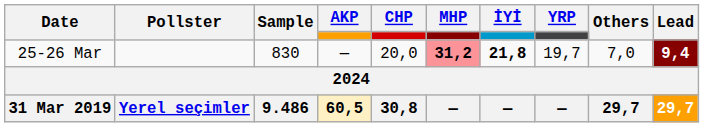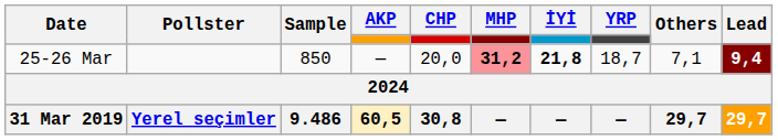 <table class="wikitable mw-collapsible" style="text-align:center; font-size:85%; line-height:14px;">
 <tr>
 <th rowspan="2">Date</th>
 <th rowspan="2">Pollster</th>
 <th rowspan="2">Sample</th>
 <th style="width:3em;"><a href='#'>AKP</a></th>
 <th style="width:3em;"><a href='#'>CHP</a></th>
 <th style="width:3em;"><a href='#'>MHP</a></th>
 <th style="width:3em;"><a href='#'>İYİ</a></th>
 <th style="width:3em;"><a href='#'>YRP</a></th>
 <th rowspan="2">Others</th>
 <th rowspan="2">Lead</th>
 </tr>
 <tr>
 <th style="background:#fda000;"></th>
 <th style="background:#d40000;"></th>
 <th style="background:#870000;"></th>
 <th style="background:#0099cc;"></th>
 <th style="background:#414042;"></th>
 </tr>
 <tr>
 <td>25-26 Mar</td>
 <td></td>
-<td>830</td>
+<td>850</td>
 <td>—</td>
 <td>20,0</td>
 <td style="background:#fc9399"><strong>31,2</strong></td>
 <td><strong>21,8</strong></td>
-<td>19,7</td>
-<td>7,0</td>
+<td>18,7</td>
+<td>7,1</td>
 <th style="background:#870000; color:white;">9,4</th>
 </tr>
 <tr>
 <th colspan="10">2024</th>
 </tr>
 <tr>
 <th>31 Mar 2019</th>
 <th><a href='#'>Yerel seçimler</a></th>
 <th><strong>9.486</strong></th>
 <th style="background:#FFF1C4">60,5</th>
 <th>30,8</th>
 <th>—</th>
 <th>—</th>
 <th>—</th>
 <th>29,7</th>
 <th style="background:#fda000; color:white;">29,7</th>
 </tr>
 </table>
